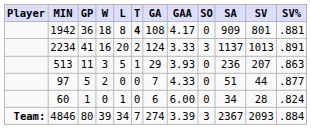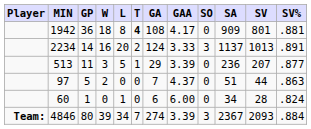 <table style="width:60%;" class="wikitable sortable">
 <tr>
 <th style="background:#ddf; width:10%;">Player</th>
 <th style="width:3%; background:#ddf;" title="Minutes played">MIN</th>
 <th style="width:3%; background:#ddf;" title="Games played in">GP</th>
 <th style="width:3%; background:#ddf;" title="Wins">W</th>
 <th style="width:3%; background:#ddf;" title="Losses">L</th>
 <th style="width:3%; background:#ddf;" title="Ties">T</th>
 <th style="width:3%; background:#ddf;" title="Goals against">GA</th>
 <th style="width:3%; background:#ddf;" title="Goals against average">GAA</th>
 <th style="width:3%; background:#ddf;" title="Shut-outs">SO</th>
 <th style="width:3%; background:#ddf;" title="Shots against">SA</th>
 <th style="width:3%; background:#ddf;" title="Shots saved">SV</th>
 <th style="width:3%; background:#ddf;" title="Save percentage">SV%</th>
 </tr>
 <tr style="text-align:center;">
 <td style="text-align:right;"></td>
 <td>1942</td>
 <td>36</td>
 <td>18</td>
 <td>8</td>
 <td><strong>4</strong></td>
 <td>108</td>
 <td>4.17</td>
 <td>0</td>
 <td>909</td>
 <td>801</td>
 <td>.881</td>
 </tr>
 <tr style="text-align:center;">
 <td style="text-align:right;"></td>
 <td>2234</td>
-<td>41</td>
+<td>14</td>
 <td>16</td>
 <td>20</td>
 <td>2</td>
 <td>124</td>
 <td>3.33</td>
 <td>3</td>
 <td>1137</td>
 <td>1013</td>
 <td>.891</td>
 </tr>
 <tr style="text-align:center;">
 <td style="text-align:right;"></td>
 <td>513</td>
 <td>11</td>
 <td>3</td>
 <td>5</td>
 <td>1</td>
 <td>29</td>
-<td>3.93</td>
+<td>3.39</td>
 <td>0</td>
 <td>236</td>
 <td>207</td>
-<td>.863</td>
+<td>.877</td>
 </tr>
 <tr style="text-align:center;">
 <td style="text-align:right;"></td>
 <td>97</td>
 <td>5</td>
 <td>2</td>
 <td>0</td>
 <td>0</td>
 <td>7</td>
-<td>4.33</td>
+<td>4.37</td>
 <td>0</td>
 <td>51</td>
 <td>44</td>
-<td>.877</td>
+<td>.863</td>
 </tr>
 <tr style="text-align:center;">
 <td style="text-align:right;"></td>
 <td>60</td>
 <td>1</td>
 <td>0</td>
 <td>1</td>
 <td>0</td>
 <td>6</td>
 <td>6.00</td>
 <td>0</td>
 <td>34</td>
 <td>28</td>
 <td>.824</td>
 </tr>
 <tr style="text-align:center;">
 <td style="text-align:right;"><strong>Team:</strong></td>
 <td>4846</td>
 <td>80</td>
 <td>39</td>
 <td>34</td>
 <td>7</td>
 <td>274</td>
 <td>3.39</td>
 <td>3</td>
 <td>2367</td>
 <td>2093</td>
 <td>.884</td>
 </tr>
 </table>
